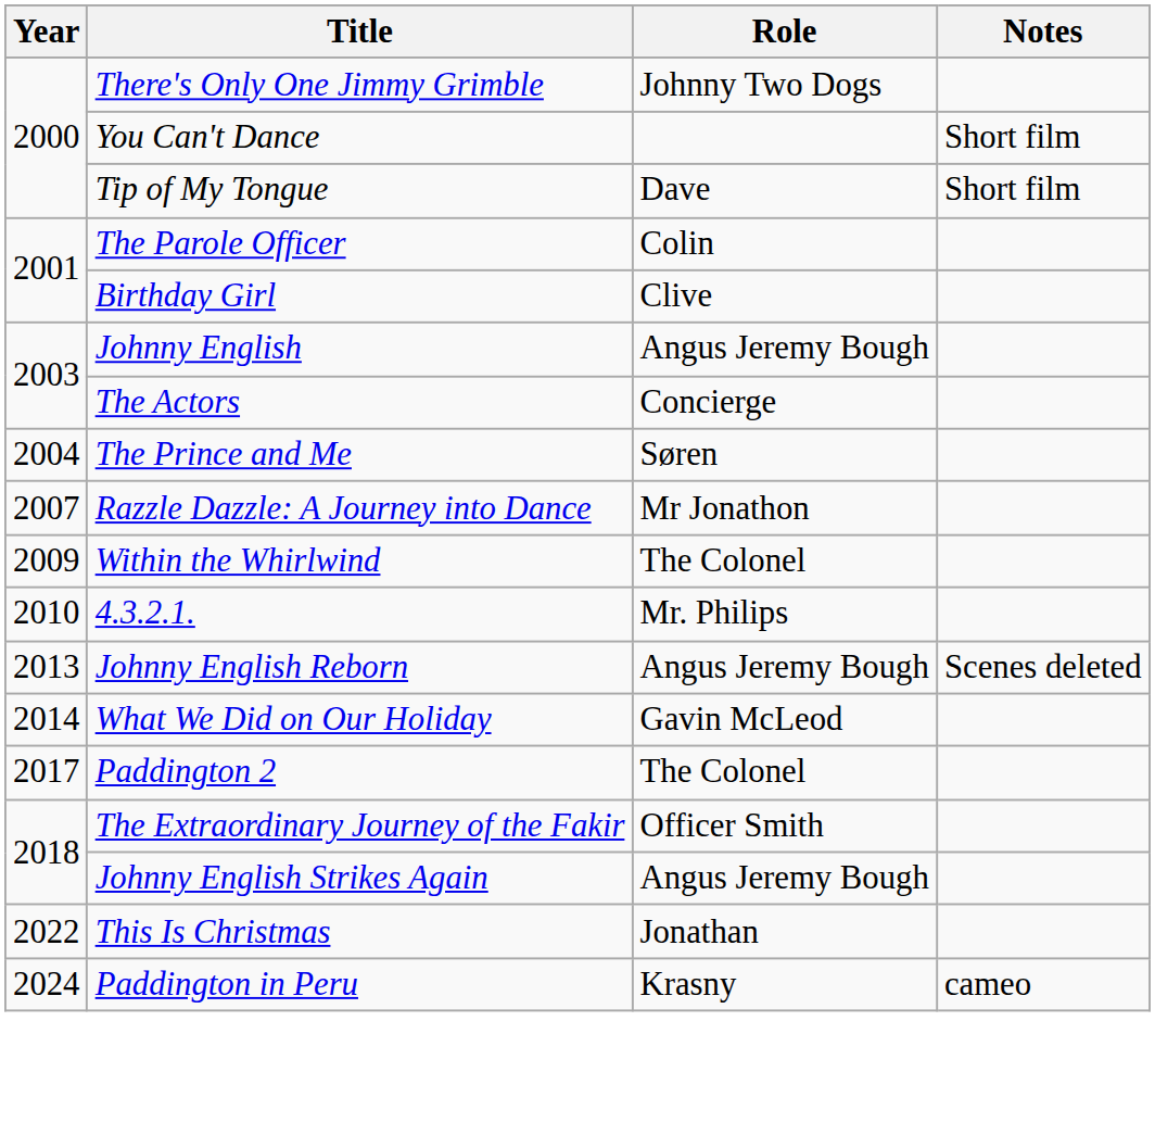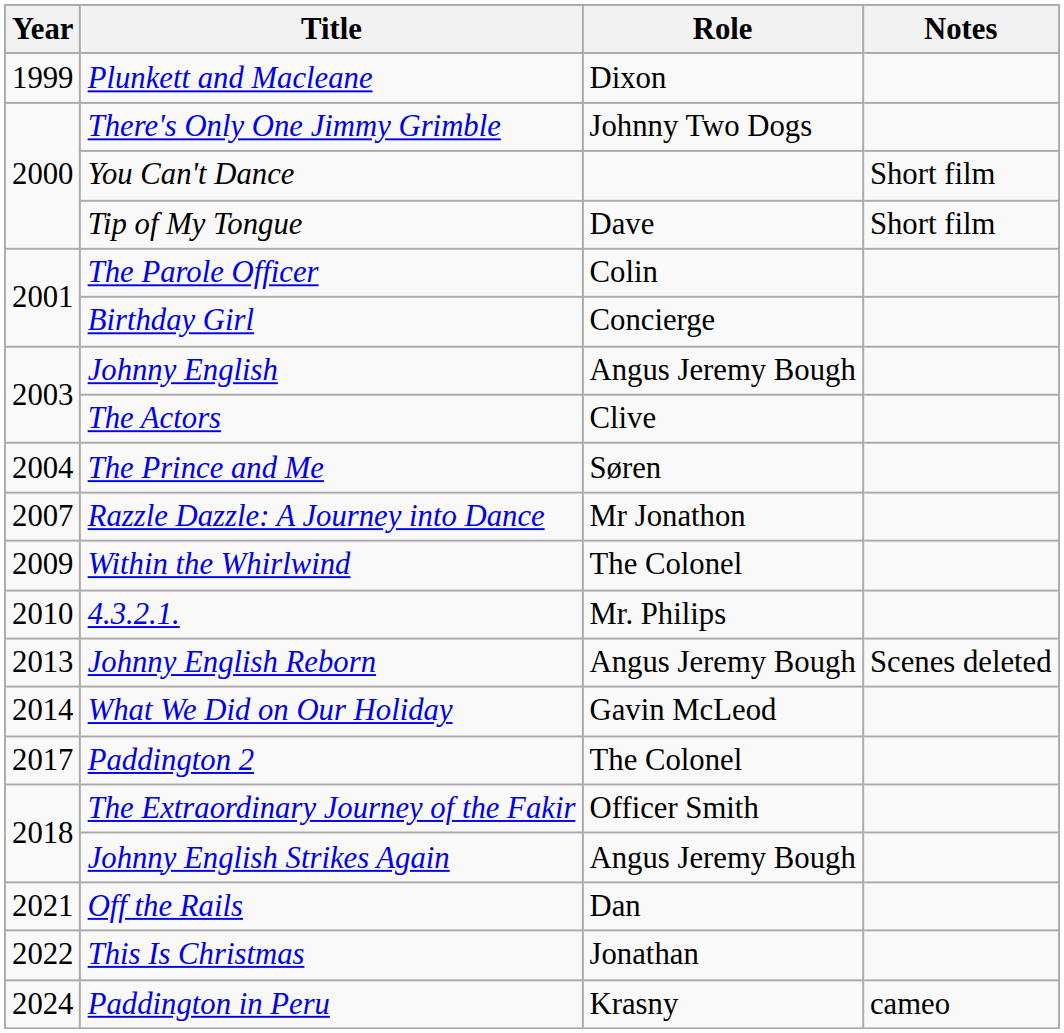 <table class="wikitable">
 <tr>
 <th>Year</th>
 <th>Title</th>
 <th>Role</th>
 <th>Notes</th>
+</tr>
+<tr>
+<td>1999</td>
+<td><em><a href='#'>Plunkett and Macleane</a></em></td>
+<td>Dixon</td>
+<td></td>
 </tr>
 <tr>
 <td rowspan="3">2000</td>
 <td><em><a href='#'>There's Only One Jimmy Grimble</a></em></td>
 <td>Johnny Two Dogs</td>
 <td></td>
 </tr>
 <tr>
 <td><em>You Can't Dance</em></td>
 <td></td>
 <td>Short film</td>
 </tr>
 <tr>
 <td><em>Tip of My Tongue</em></td>
 <td>Dave</td>
 <td>Short film</td>
 </tr>
 <tr>
 <td rowspan="2">2001</td>
 <td><em><a href='#'>The Parole Officer</a></em></td>
 <td>Colin</td>
 <td></td>
 </tr>
 <tr>
 <td><em><a href='#'>Birthday Girl</a></em></td>
-<td>Clive</td>
+<td>Concierge</td>
 <td></td>
 </tr>
 <tr>
 <td rowspan="2">2003</td>
 <td><em><a href='#'>Johnny English</a></em></td>
 <td>Angus Jeremy Bough</td>
 <td></td>
 </tr>
 <tr>
 <td><em><a href='#'>The Actors</a></em></td>
-<td>Concierge</td>
+<td>Clive</td>
 <td></td>
 </tr>
 <tr>
 <td>2004</td>
 <td><em><a href='#'>The Prince and Me</a></em></td>
 <td>Søren</td>
 <td></td>
 </tr>
 <tr>
 <td>2007</td>
 <td><em><a href='#'>Razzle Dazzle: A Journey into Dance</a></em></td>
 <td>Mr Jonathon</td>
 <td></td>
 </tr>
 <tr>
 <td>2009</td>
 <td><em><a href='#'>Within the Whirlwind</a></em></td>
 <td>The Colonel</td>
 <td></td>
 </tr>
 <tr>
 <td>2010</td>
 <td><em><a href='#'>4.3.2.1.</a></em></td>
 <td>Mr. Philips</td>
 <td></td>
 </tr>
 <tr>
 <td>2013</td>
 <td><em><a href='#'>Johnny English Reborn</a></em></td>
 <td>Angus Jeremy Bough</td>
 <td>Scenes deleted</td>
 </tr>
 <tr>
 <td>2014</td>
 <td><em><a href='#'>What We Did on Our Holiday</a></em></td>
 <td>Gavin McLeod</td>
 <td></td>
 </tr>
 <tr>
 <td>2017</td>
 <td><em><a href='#'>Paddington 2</a></em></td>
 <td>The Colonel</td>
 <td></td>
 </tr>
 <tr>
 <td rowspan="2">2018</td>
 <td><em><a href='#'>The Extraordinary Journey of the Fakir</a></em></td>
 <td>Officer Smith</td>
 <td></td>
 </tr>
 <tr>
 <td><em><a href='#'>Johnny English Strikes Again</a></em></td>
 <td>Angus Jeremy Bough</td>
 <td></td>
 </tr>
 <tr>
+<td>2021</td>
+<td><em><a href='#'>Off the Rails</a></em></td>
+<td>Dan</td>
+<td></td>
+</tr>
+<tr>
 <td>2022</td>
 <td><em><a href='#'>This Is Christmas</a></em></td>
 <td>Jonathan</td>
 <td></td>
 </tr>
 <tr>
 <td>2024</td>
 <td><em><a href='#'>Paddington in Peru</a></em></td>
 <td>Krasny</td>
 <td>cameo</td>
 </tr>
 </table>
